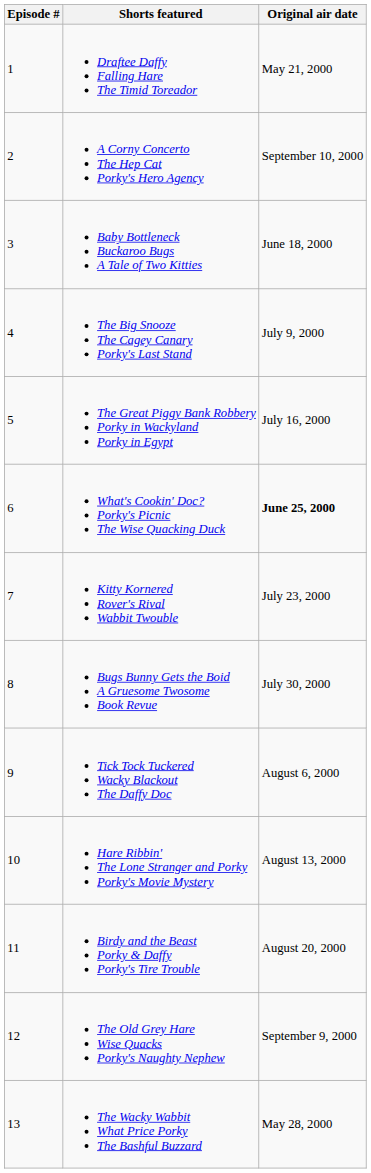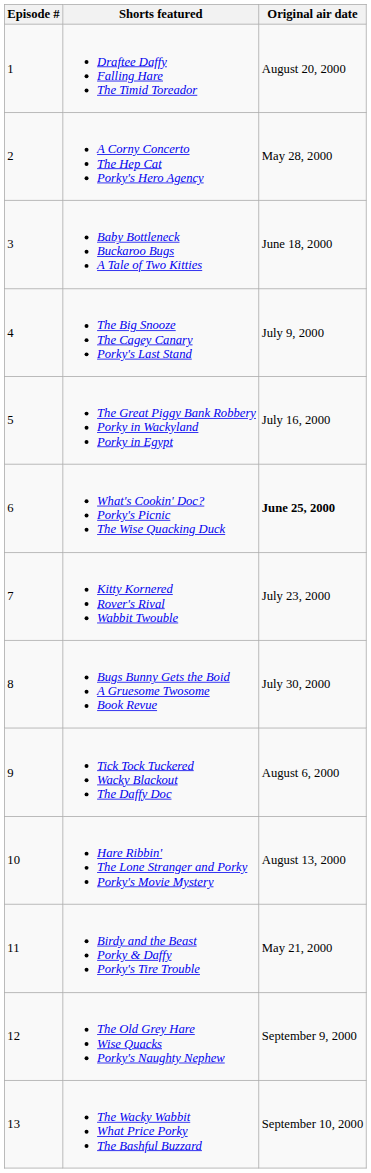 <table class="wikitable" border="1">
 <tr>
 <th>Episode #</th>
 <th>Shorts featured</th>
 <th>Original air date</th>
 </tr>
 <tr>
 <td>1</td>
 <td><br><ul><li><em><a href='#'>Draftee Daffy</a></em></li><li><em><a href='#'>Falling Hare</a></em></li><li><em><a href='#'>The Timid Toreador</a></em></li></ul></td>
-<td>May 21, 2000</td>
+<td>August 20, 2000</td>
 </tr>
 <tr>
 <td>2</td>
 <td><br><ul><li><em><a href='#'>A Corny Concerto</a></em></li><li><em><a href='#'>The Hep Cat</a></em></li><li><em><a href='#'>Porky's Hero Agency</a></em></li></ul></td>
-<td>September 10, 2000</td>
+<td>May 28, 2000</td>
 </tr>
 <tr>
 <td>3</td>
 <td><br><ul><li><em><a href='#'>Baby Bottleneck</a></em></li><li><em><a href='#'>Buckaroo Bugs</a></em></li><li><em><a href='#'>A Tale of Two Kitties</a></em></li></ul></td>
 <td>June 18, 2000</td>
 </tr>
 <tr>
 <td>4</td>
 <td><br><ul><li><em><a href='#'>The Big Snooze</a></em></li><li><em><a href='#'>The Cagey Canary</a></em></li><li><em><a href='#'>Porky's Last Stand</a></em></li></ul></td>
 <td>July 9, 2000</td>
 </tr>
 <tr>
 <td>5</td>
 <td><br><ul><li><em><a href='#'>The Great Piggy Bank Robbery</a></em></li><li><em><a href='#'>Porky in Wackyland</a></em></li><li><em><a href='#'>Porky in Egypt</a></em></li></ul></td>
 <td>July 16, 2000</td>
 </tr>
 <tr>
 <td>6</td>
 <td><br><ul><li><em><a href='#'>What's Cookin' Doc?</a></em></li><li><em><a href='#'>Porky's Picnic</a></em></li><li><em><a href='#'>The Wise Quacking Duck</a></em></li></ul></td>
 <td><strong>June 25, 2000</strong></td>
 </tr>
 <tr>
 <td>7</td>
 <td><br><ul><li><em><a href='#'>Kitty Kornered</a></em></li><li><em><a href='#'>Rover's Rival</a></em></li><li><em><a href='#'>Wabbit Twouble</a></em></li></ul></td>
 <td>July 23, 2000</td>
 </tr>
 <tr>
 <td>8</td>
 <td><br><ul><li><em><a href='#'>Bugs Bunny Gets the Boid</a></em></li><li><em><a href='#'>A Gruesome Twosome</a></em></li><li><em><a href='#'>Book Revue</a></em></li></ul></td>
 <td>July 30, 2000</td>
 </tr>
 <tr>
 <td>9</td>
 <td><br><ul><li><em><a href='#'>Tick Tock Tuckered</a></em></li><li><em><a href='#'>Wacky Blackout</a></em></li><li><em><a href='#'>The Daffy Doc</a></em></li></ul></td>
 <td>August 6, 2000</td>
 </tr>
 <tr>
 <td>10</td>
 <td><br><ul><li><em><a href='#'>Hare Ribbin'</a></em></li><li><em><a href='#'>The Lone Stranger and Porky</a></em></li><li><em><a href='#'>Porky's Movie Mystery</a></em></li></ul></td>
 <td>August 13, 2000</td>
 </tr>
 <tr>
 <td>11</td>
 <td><br><ul><li><em><a href='#'>Birdy and the Beast</a></em></li><li><em><a href='#'>Porky & Daffy</a></em></li><li><em><a href='#'>Porky's Tire Trouble</a></em></li></ul></td>
-<td>August 20, 2000</td>
+<td>May 21, 2000</td>
 </tr>
 <tr>
 <td>12</td>
 <td><br><ul><li><em><a href='#'>The Old Grey Hare</a></em></li><li><em><a href='#'>Wise Quacks</a></em></li><li><em><a href='#'>Porky's Naughty Nephew</a></em></li></ul></td>
 <td>September 9, 2000</td>
 </tr>
 <tr>
 <td>13</td>
 <td><br><ul><li><em><a href='#'>The Wacky Wabbit</a></em></li><li><em><a href='#'>What Price Porky</a></em></li><li><em><a href='#'>The Bashful Buzzard</a></em></li></ul></td>
-<td>May 28, 2000</td>
+<td>September 10, 2000</td>
 </tr>
 </table>
